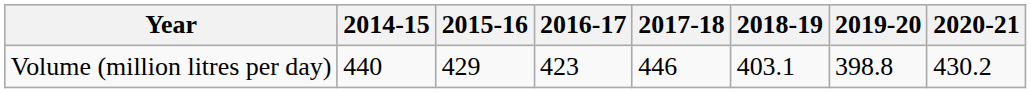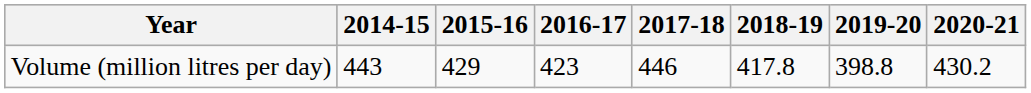 <table class="wikitable">
 <tr>
 <th>Year</th>
 <th>2014-15</th>
 <th>2015-16</th>
 <th>2016-17</th>
 <th>2017-18</th>
 <th>2018-19</th>
 <th>2019-20</th>
 <th>2020-21</th>
 </tr>
 <tr>
 <td>Volume (million litres per day)</td>
-<td>440</td>
+<td>443</td>
 <td>429</td>
 <td>423</td>
 <td>446</td>
-<td>403.1</td>
+<td>417.8</td>
 <td>398.8</td>
 <td>430.2</td>
 </tr>
 </table>
